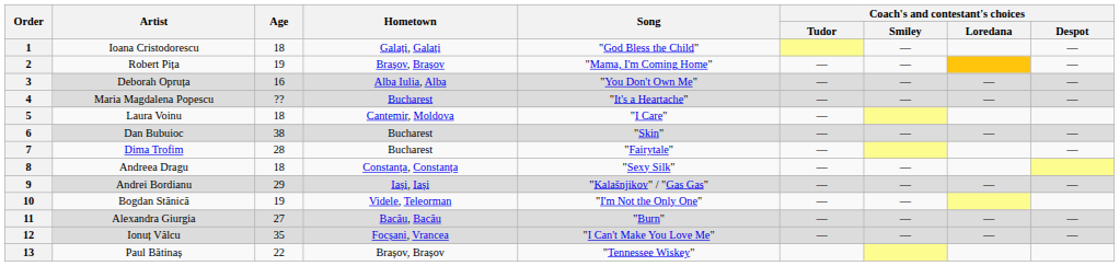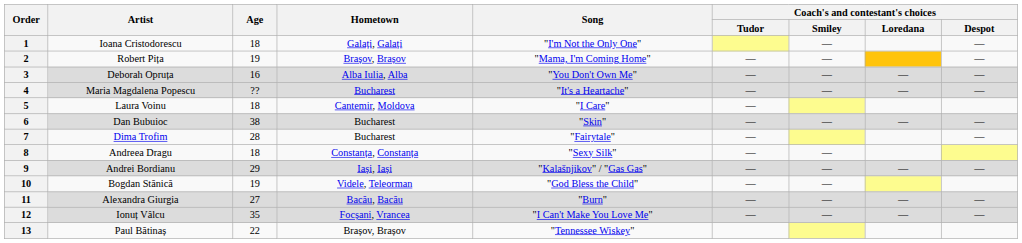 <table class="wikitable" style="text-align:center; line-height:17px; width:100%;">
 <tr>
 <th scope="col" rowspan="2" style="width:04%;">Order</th>
 <th scope="col" rowspan="2" style="width:17%;">Artist</th>
 <th scope="col" rowspan="2" style="width:04%;">Age</th>
 <th scope="col" rowspan="2" style="width:18%;">Hometown</th>
 <th scope="col" rowspan="2" style="width:22%;">Song</th>
 <th scope="col" colspan="4" style="width:24%;">Coach's and contestant's choices</th>
 </tr>
 <tr>
 <th style="width:07%;">Tudor</th>
 <th style="width:07%;">Smiley</th>
 <th style="width:07%;">Loredana</th>
 <th style="width:07%;">Despot</th>
 </tr>
 <tr>
 <th>1</th>
 <td>Ioana Cristodorescu</td>
 <td>18</td>
 <td><a href='#'>Galați</a>, <a href='#'>Galați</a></td>
-<td>"<a href='#'>God Bless the Child</a>"</td>
+<td>"<a href='#'>I'm Not the Only One</a>"</td>
 <td bgcolor="#fdfc8f"><strong></strong></td>
 <td>—</td>
 <td></td>
 <td>—</td>
 </tr>
 <tr>
 <th>2</th>
 <td>Robert Pița</td>
 <td>19</td>
 <td><a href='#'>Brașov</a>, <a href='#'>Brașov</a></td>
 <td>"<a href='#'>Mama, I'm Coming Home</a>"</td>
 <td>—</td>
 <td>—</td>
 <td bgcolor="#ffc40c"></td>
 <td>—</td>
 </tr>
 <tr bgcolor="#dcdcdc">
 <th>3</th>
 <td>Deborah Opruța</td>
 <td>16</td>
 <td><a href='#'>Alba Iulia</a>, <a href='#'>Alba</a></td>
 <td>"<a href='#'>You Don't Own Me</a>"</td>
 <td>—</td>
 <td>—</td>
 <td>—</td>
 <td>—</td>
 </tr>
 <tr bgcolor="#dcdcdc">
 <th>4</th>
 <td>Maria Magdalena Popescu</td>
 <td>??</td>
 <td><a href='#'>Bucharest</a></td>
 <td>"<a href='#'>It's a Heartache</a>"</td>
 <td>—</td>
 <td>—</td>
 <td>—</td>
 <td>—</td>
 </tr>
 <tr>
 <th>5</th>
 <td>Laura Voinu</td>
 <td>18</td>
 <td><a href='#'>Cantemir</a>, <a href='#'>Moldova</a></td>
 <td>"<a href='#'>I Care</a>"</td>
 <td>—</td>
 <td bgcolor="#fdfc8f"></td>
 <td></td>
 <td></td>
 </tr>
 <tr bgcolor="#dcdcdc">
 <th>6</th>
 <td>Dan Bubuioc</td>
 <td>38</td>
 <td>Bucharest</td>
 <td>"<a href='#'>Skin</a>"</td>
 <td>—</td>
 <td>—</td>
 <td>—</td>
 <td>—</td>
 </tr>
 <tr>
 <th>7</th>
 <td><a href='#'>Dima Trofim</a></td>
 <td>28</td>
 <td>Bucharest</td>
 <td>"<a href='#'>Fairytale</a>"</td>
 <td>—</td>
 <td bgcolor="#fdfc8f"></td>
 <td></td>
 <td>—</td>
 </tr>
 <tr>
 <th>8</th>
 <td>Andreea Dragu</td>
 <td>18</td>
 <td><a href='#'>Constanța</a>, <a href='#'>Constanța</a></td>
 <td>"<a href='#'>Sexy Silk</a>"</td>
 <td>—</td>
 <td>—</td>
 <td></td>
 <td bgcolor="#fdfc8f"></td>
 </tr>
 <tr bgcolor="#dcdcdc">
 <th>9</th>
 <td>Andrei Bordianu</td>
 <td>29</td>
 <td><a href='#'>Iași</a>, <a href='#'>Iași</a></td>
 <td>"<a href='#'>Kalašnjikov</a>" / "<a href='#'>Gas Gas</a>"</td>
 <td>—</td>
 <td>—</td>
 <td>—</td>
 <td>—</td>
 </tr>
 <tr>
 <th>10</th>
 <td>Bogdan Stănică</td>
 <td>19</td>
 <td><a href='#'>Videle</a>, <a href='#'>Teleorman</a></td>
-<td>"<a href='#'>I'm Not the Only One</a>"</td>
+<td>"<a href='#'>God Bless the Child</a>"</td>
 <td>—</td>
 <td>—</td>
 <td bgcolor="#fdfc8f"></td>
 <td></td>
 </tr>
 <tr bgcolor="#dcdcdc">
 <th>11</th>
 <td>Alexandra Giurgia</td>
 <td>27</td>
 <td><a href='#'>Bacău</a>, <a href='#'>Bacău</a></td>
 <td>"<a href='#'>Burn</a>"</td>
 <td>—</td>
 <td>—</td>
 <td>—</td>
 <td>—</td>
 </tr>
 <tr bgcolor="#dcdcdc">
 <th>12</th>
 <td>Ionuț Vâlcu</td>
 <td>35</td>
 <td><a href='#'>Focșani</a>, <a href='#'>Vrancea</a></td>
 <td>"<a href='#'>I Can't Make You Love Me</a>"</td>
 <td>—</td>
 <td>—</td>
 <td>—</td>
 <td>—</td>
 </tr>
 <tr>
 <th>13</th>
 <td>Paul Bătinaș</td>
 <td>22</td>
 <td>Brașov, Brașov</td>
 <td>"<a href='#'>Tennessee Wiskey</a>"</td>
 <td></td>
 <td bgcolor="#fdfc8f"></td>
 <td></td>
 <td></td>
 </tr>
 </table>
